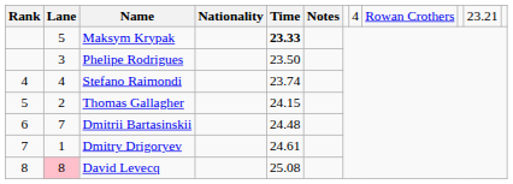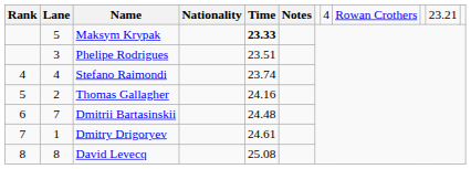 <table class="wikitable sortable" style="text-align:center">
 <tr>
 <th>Rank</th>
 <th>Lane</th>
 <th>Name</th>
 <th>Nationality</th>
 <th>Time</th>
 <th>Notes</th>
 <td></td>
 <td>4</td>
 <td align=left><a href='#'>Rowan Crothers</a></td>
 <td align=left></td>
 <td>23.21</td>
 <td></td>
 </tr>
 <tr>
 <td></td>
 <td>5</td>
 <td align=left><a href='#'>Maksym Krypak</a></td>
 <td align=left></td>
 <td><strong>23.33</strong></td>
 <td></td>
 </tr>
 <tr>
 <td></td>
 <td>3</td>
 <td align=left><a href='#'>Phelipe Rodrigues</a></td>
 <td align=left></td>
-<td>23.50</td>
+<td>23.51</td>
 <td></td>
 </tr>
 <tr>
 <td>4</td>
 <td>4</td>
 <td align=left><a href='#'>Stefano Raimondi</a></td>
 <td align=left></td>
 <td>23.74</td>
 <td></td>
 </tr>
 <tr>
 <td>5</td>
 <td>2</td>
 <td align=left><a href='#'>Thomas Gallagher</a></td>
 <td align=left></td>
-<td>24.15</td>
+<td>24.16</td>
 <td></td>
 </tr>
 <tr>
 <td>6</td>
 <td>7</td>
 <td align=left><a href='#'>Dmitrii Bartasinskii</a></td>
 <td align=left></td>
 <td>24.48</td>
 <td></td>
 </tr>
 <tr>
 <td>7</td>
 <td>1</td>
 <td align=left><a href='#'>Dmitry Drigoryev</a></td>
 <td align=left></td>
 <td>24.61</td>
 <td></td>
 </tr>
 <tr>
 <td>8</td>
-<td style="background: pink;">8</td>
+<td>8</td>
 <td align=left><a href='#'>David Levecq</a></td>
 <td align=left></td>
 <td>25.08</td>
 <td></td>
 </tr>
 </table>
